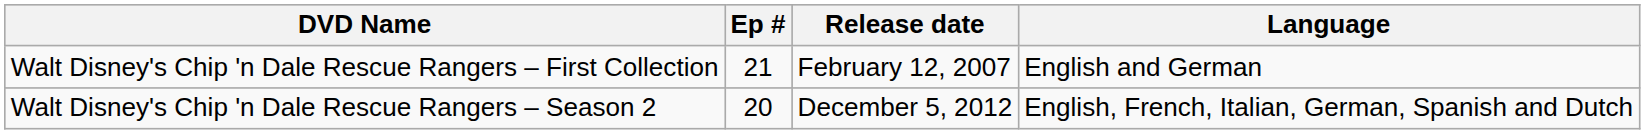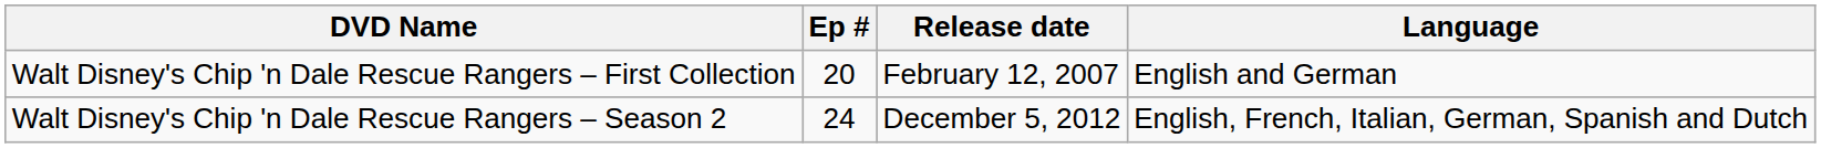 <table class="wikitable sortable">
 <tr>
 <th>DVD Name</th>
 <th>Ep #</th>
 <th>Release date</th>
 <th>Language</th>
 </tr>
 <tr>
 <td>Walt Disney's Chip 'n Dale Rescue Rangers – First Collection</td>
-<td style="text-align:center;">21</td>
+<td style="text-align:center;">20</td>
 <td>February 12, 2007</td>
 <td>English and German</td>
 </tr>
 <tr>
 <td>Walt Disney's Chip 'n Dale Rescue Rangers – Season 2</td>
-<td style="text-align:center;">20</td>
+<td style="text-align:center;">24</td>
 <td>December 5, 2012</td>
 <td>English, French, Italian, German, Spanish and Dutch</td>
 </tr>
 </table>
